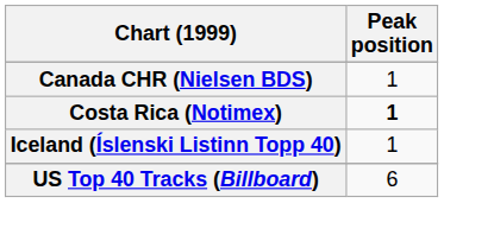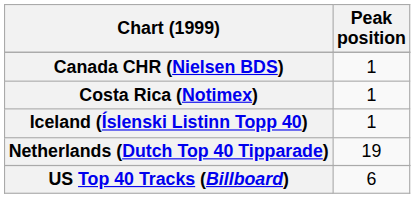 <table class="wikitable sortable plainrowheaders">
 <tr>
 <th>Chart (1999)</th>
 <th>Peak<br>position</th>
 </tr>
 <tr>
 </tr>
 <tr>
 </tr>
 <tr>
 </tr>
 <tr>
 </tr>
 <tr>
 </tr>
 <tr>
 <th scope="row">Canada CHR (<a href='#'>Nielsen BDS</a>)</th>
 <td style="text-align:center">1</td>
 </tr>
 <tr>
 <th scope="row">Costa Rica (<a href='#'>Notimex</a>)</th>
-<td align="center"><strong>1</strong></td>
+<td align="center">1</td>
 </tr>
 <tr>
 <th scope="row">Iceland (<a href='#'>Íslenski Listinn Topp 40</a>)</th>
 <td align="center">1</td>
+</tr>
+<tr>
+<th scope="row">Netherlands (<a href='#'>Dutch Top 40 Tipparade</a>)</th>
+<td align="center">19</td>
 </tr>
 <tr>
 </tr>
 <tr>
 </tr>
 <tr>
 </tr>
 <tr>
 </tr>
 <tr>
 </tr>
 <tr>
 </tr>
 <tr>
 </tr>
 <tr>
 </tr>
 <tr>
 </tr>
 <tr>
 </tr>
 <tr>
 </tr>
 <tr>
 <th scope="row">US <a href='#'>Top 40 Tracks</a> (<em><a href='#'>Billboard</a></em>)</th>
 <td align="center">6</td>
 </tr>
 </table>
